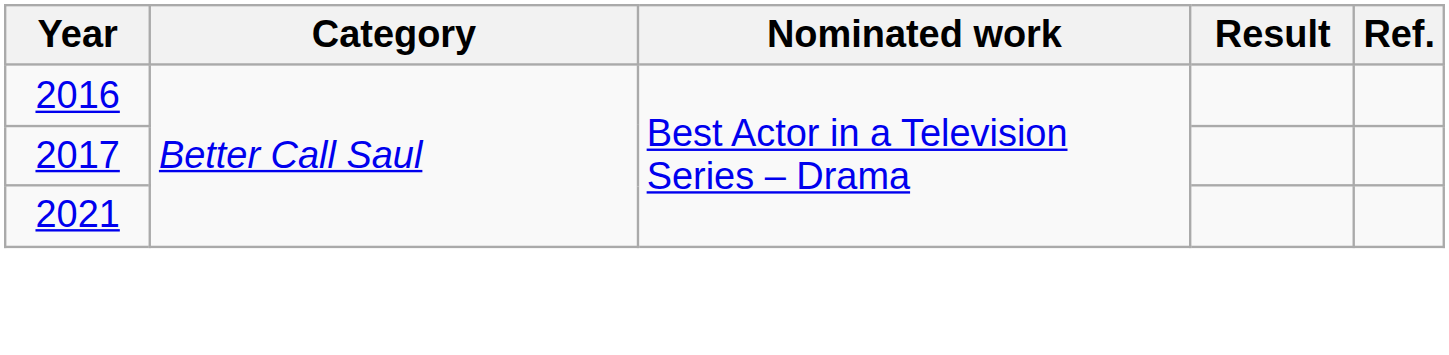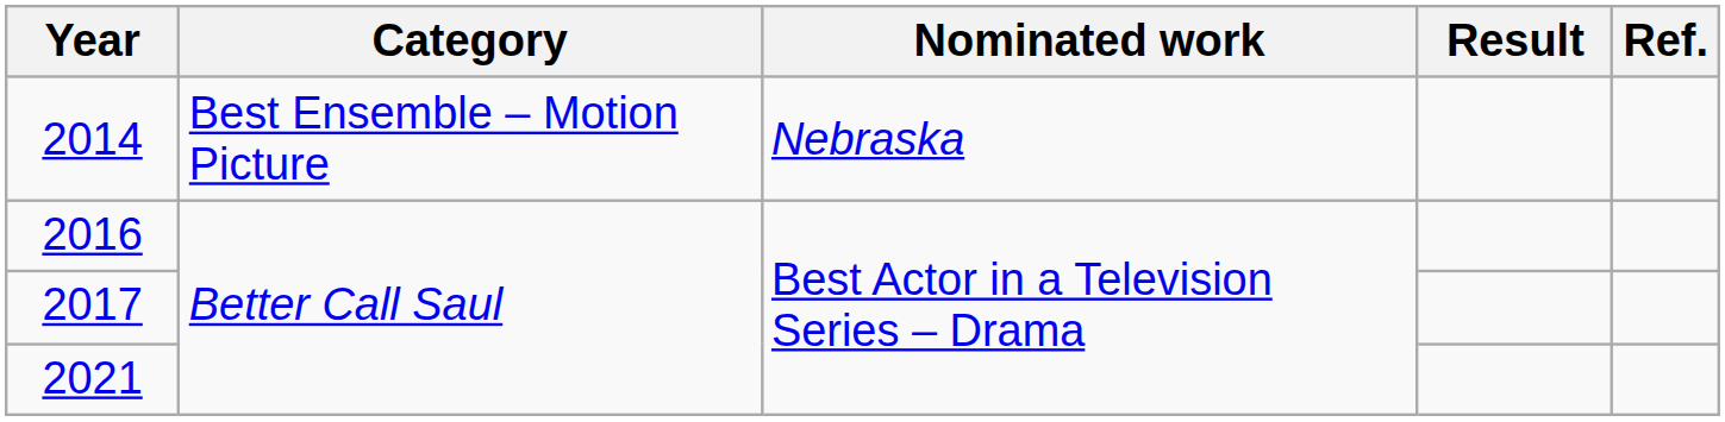 <table class=wikitable>
 <tr>
 <th scope="col" style="width:5em;">Year</th>
 <th scope="col" style="width:24em;">Category</th>
 <th scope="col" style="width:27em;">Nominated work</th>
 <th scope="col" style="width:5em;">Result</th>
 <th>Ref.</th>
+</tr>
+<tr>
+<td style="text-align:center;"><a href='#'>2014</a></td>
+<td><a href='#'>Best Ensemble – Motion Picture</a></td>
+<td><em><a href='#'>Nebraska</a></em></td>
+<td></td>
+<td style="text-align:center;"></td>
 </tr>
 <tr>
 <td style="text-align:center;"><a href='#'>2016</a></td>
 <td rowspan="3"><em><a href='#'>Better Call Saul</a></em></td>
 <td rowspan="3"><a href='#'>Best Actor in a Television Series – Drama</a></td>
 <td></td>
 <td style="text-align:center;"></td>
 </tr>
 <tr>
 <td style="text-align:center;"><a href='#'>2017</a></td>
 <td></td>
 <td style="text-align:center;"></td>
 </tr>
 <tr>
 <td style="text-align:center;"><a href='#'>2021</a></td>
 <td></td>
 <td style="text-align:center;"></td>
 </tr>
 </table>
